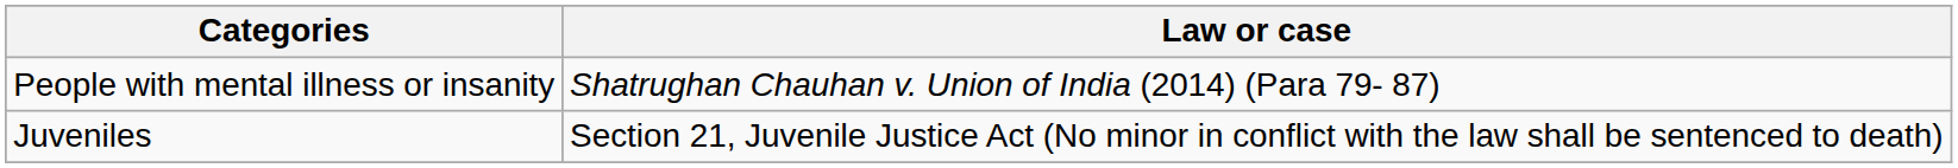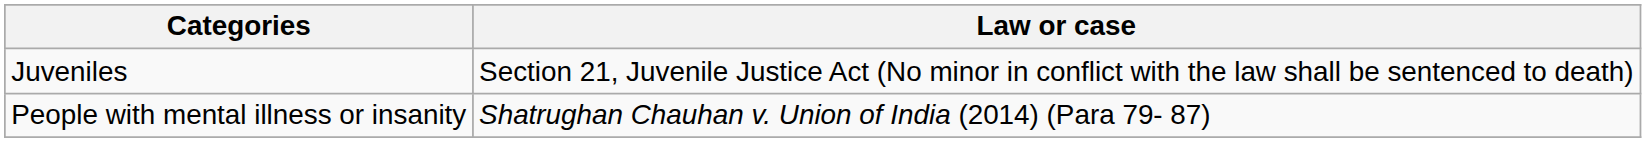 <table class="wikitable">
 <tr>
 <th>Categories</th>
 <th>Law or case</th>
 </tr>
 <tr>
+<td>Juveniles</td>
+<td>Section 21, Juvenile Justice Act (No minor in conflict with the law shall be sentenced to death)</td>
+</tr>
+<tr>
 <td>People with mental illness or insanity</td>
 <td><em>Shatrughan Chauhan v. Union of India</em> (2014) (Para 79- 87)</td>
 </tr>
-<tr>
-<td>Juveniles</td>
-<td>Section 21, Juvenile Justice Act (No minor in conflict with the law shall be sentenced to death)</td>
-</tr>
 </table>
